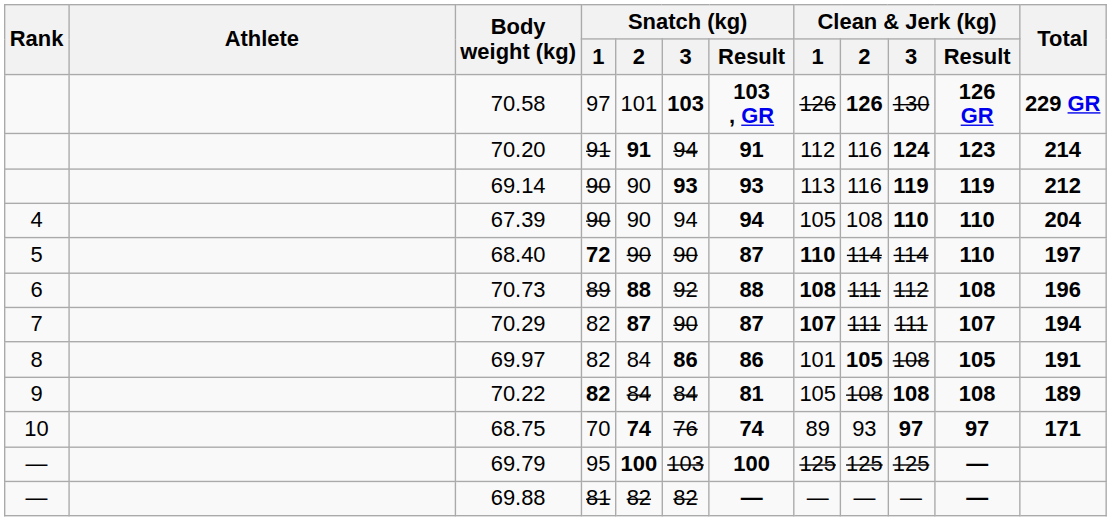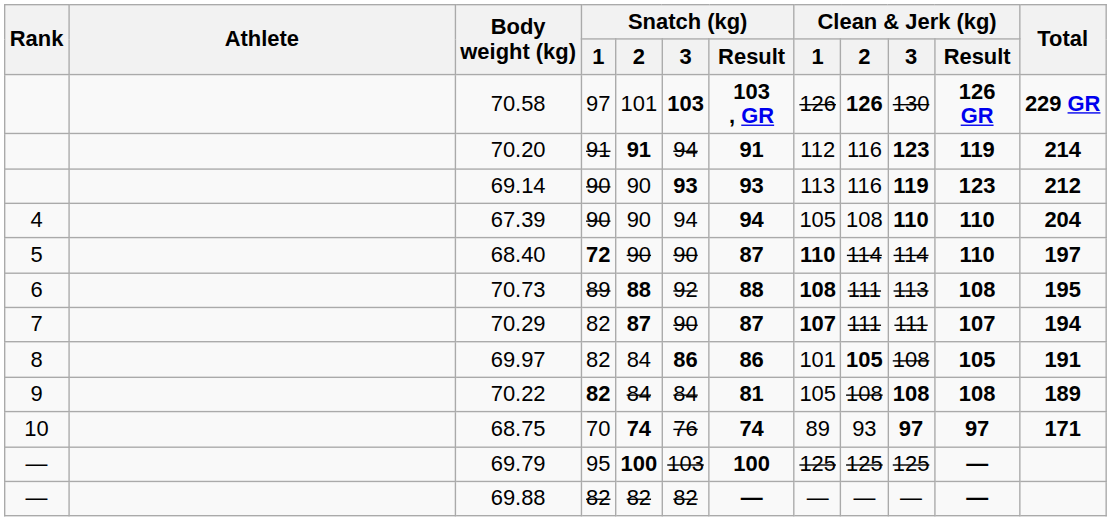 <table class = "wikitable sortable" style="text-align:center;">
 <tr>
 <th rowspan=2>Rank</th>
 <th rowspan=2 width=275>Athlete</th>
 <th rowspan=2>Body<br>weight (kg)</th>
 <th colspan=4>Snatch (kg)</th>
 <th colspan=4>Clean & Jerk (kg)</th>
 <th rowspan=2>Total</th>
 </tr>
 <tr>
 <th class="unsortable">1</th>
 <th class="unsortable">2</th>
 <th class="unsortable">3</th>
 <th width=55>Result</th>
 <th class="unsortable">1</th>
 <th class="unsortable">2</th>
 <th class="unsortable">3</th>
 <th width=55>Result</th>
 </tr>
 <tr>
 <td></td>
 <td align=left></td>
 <td>70.58</td>
 <td>97</td>
 <td>101</td>
 <td><strong>103</strong></td>
 <td><strong>103 <br>, <a href='#'>GR</a><br></strong></td>
 <td><s>126</s></td>
 <td><strong>126</strong></td>
 <td><s>130</s></td>
 <td><strong>126 <a href='#'>GR</a></strong></td>
 <td><strong>229 <a href='#'>GR</a></strong></td>
 </tr>
 <tr>
 <td></td>
 <td align=left></td>
 <td>70.20</td>
 <td><s>91</s></td>
 <td><strong>91</strong></td>
 <td><s>94</s></td>
 <td><strong>91</strong></td>
 <td>112</td>
 <td>116</td>
-<td><strong>124</strong></td>
 <td><strong>123</strong></td>
+<td><strong>119</strong></td>
 <td><strong>214</strong></td>
 </tr>
 <tr>
 <td></td>
 <td align=left></td>
 <td>69.14</td>
 <td><s>90</s></td>
 <td>90</td>
 <td><strong>93</strong></td>
 <td><strong>93</strong></td>
 <td>113</td>
 <td>116</td>
 <td><strong>119</strong></td>
-<td><strong>119</strong></td>
+<td><strong>123</strong></td>
 <td><strong>212</strong></td>
 </tr>
 <tr>
 <td>4</td>
 <td align=left></td>
 <td>67.39</td>
 <td><s>90</s></td>
 <td>90</td>
 <td>94</td>
 <td><strong>94</strong></td>
 <td>105</td>
 <td>108</td>
 <td><strong>110</strong></td>
 <td><strong>110</strong></td>
 <td><strong>204</strong></td>
 </tr>
 <tr>
 <td>5</td>
 <td align=left></td>
 <td>68.40</td>
 <td><strong>72</strong></td>
 <td><s>90</s></td>
 <td><s>90</s></td>
 <td><strong>87</strong></td>
 <td><strong>110</strong></td>
 <td><s>114</s></td>
 <td><s>114</s></td>
 <td><strong>110</strong></td>
 <td><strong>197</strong></td>
 </tr>
 <tr>
 <td>6</td>
 <td align=left></td>
 <td>70.73</td>
 <td><s>89</s></td>
 <td><strong>88</strong></td>
 <td><s>92</s></td>
 <td><strong>88</strong></td>
 <td><strong>108</strong></td>
 <td><s>111</s></td>
-<td><s>112</s></td>
+<td><s>113</s></td>
 <td><strong>108</strong></td>
-<td><strong>196</strong></td>
+<td><strong>195</strong></td>
 </tr>
 <tr>
 <td>7</td>
 <td align=left></td>
 <td>70.29</td>
 <td>82</td>
 <td><strong>87</strong></td>
 <td><s>90</s></td>
 <td><strong>87</strong></td>
 <td><strong>107</strong></td>
 <td><s>111</s></td>
 <td><s>111</s></td>
 <td><strong>107</strong></td>
 <td><strong>194</strong></td>
 </tr>
 <tr>
 <td>8</td>
 <td align=left></td>
 <td>69.97</td>
 <td>82</td>
 <td>84</td>
 <td><strong>86</strong></td>
 <td><strong>86</strong></td>
 <td>101</td>
 <td><strong>105</strong></td>
 <td><s>108</s></td>
 <td><strong>105</strong></td>
 <td><strong>191</strong></td>
 </tr>
 <tr>
 <td>9</td>
 <td align=left></td>
 <td>70.22</td>
 <td><strong>82</strong></td>
 <td><s>84</s></td>
 <td><s>84</s></td>
 <td><strong>81</strong></td>
 <td>105</td>
 <td><s>108</s></td>
 <td><strong>108</strong></td>
 <td><strong>108</strong></td>
 <td><strong>189</strong></td>
 </tr>
 <tr>
 <td>10</td>
 <td align=left></td>
 <td>68.75</td>
 <td>70</td>
 <td><strong>74</strong></td>
 <td><s>76</s></td>
 <td><strong>74</strong></td>
 <td>89</td>
 <td>93</td>
 <td><strong>97</strong></td>
 <td><strong>97</strong></td>
 <td><strong>171</strong></td>
 </tr>
 <tr>
 <td>—</td>
 <td align=left></td>
 <td>69.79</td>
 <td>95</td>
 <td><strong>100</strong></td>
 <td><s>103</s></td>
 <td><strong>100</strong></td>
 <td><s>125</s></td>
 <td><s>125</s></td>
 <td><s>125</s></td>
 <td><strong>—</strong></td>
 <td><strong></strong></td>
 </tr>
 <tr>
 <td>—</td>
 <td align=left></td>
 <td>69.88</td>
-<td><s>81</s></td>
+<td><s>82</s></td>
 <td><s>82</s></td>
 <td><s>82</s></td>
 <td><strong>—</strong></td>
 <td>—</td>
 <td>—</td>
 <td>—</td>
 <td><strong>—</strong></td>
 <td><strong></strong></td>
 </tr>
 </table>
